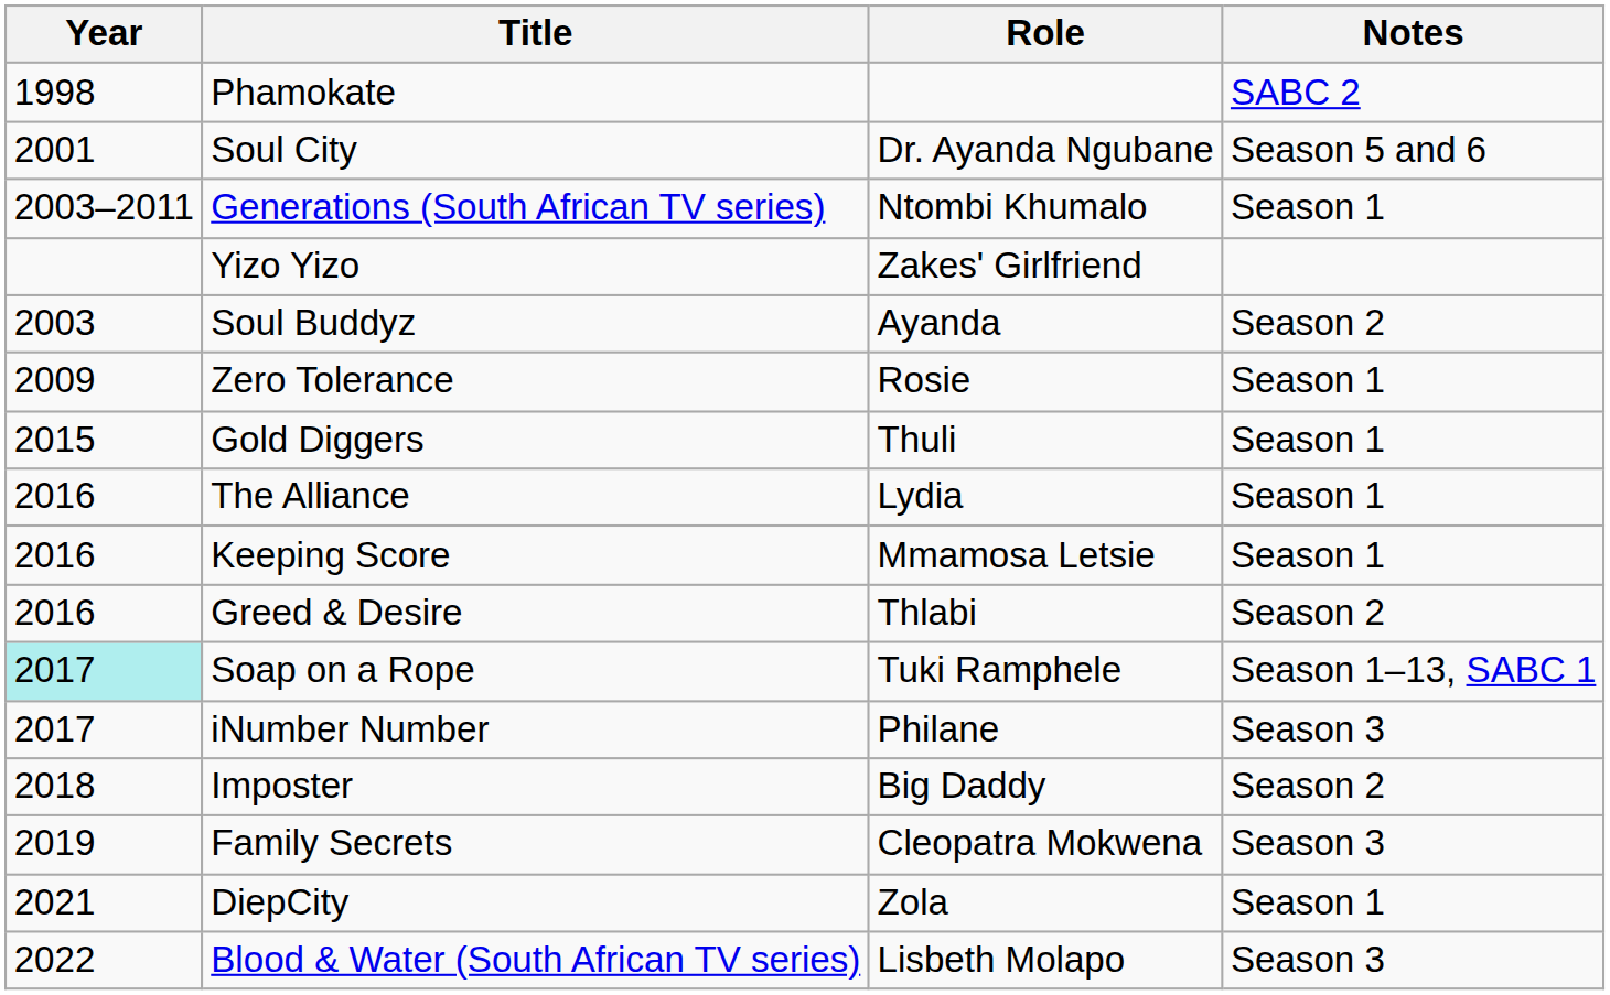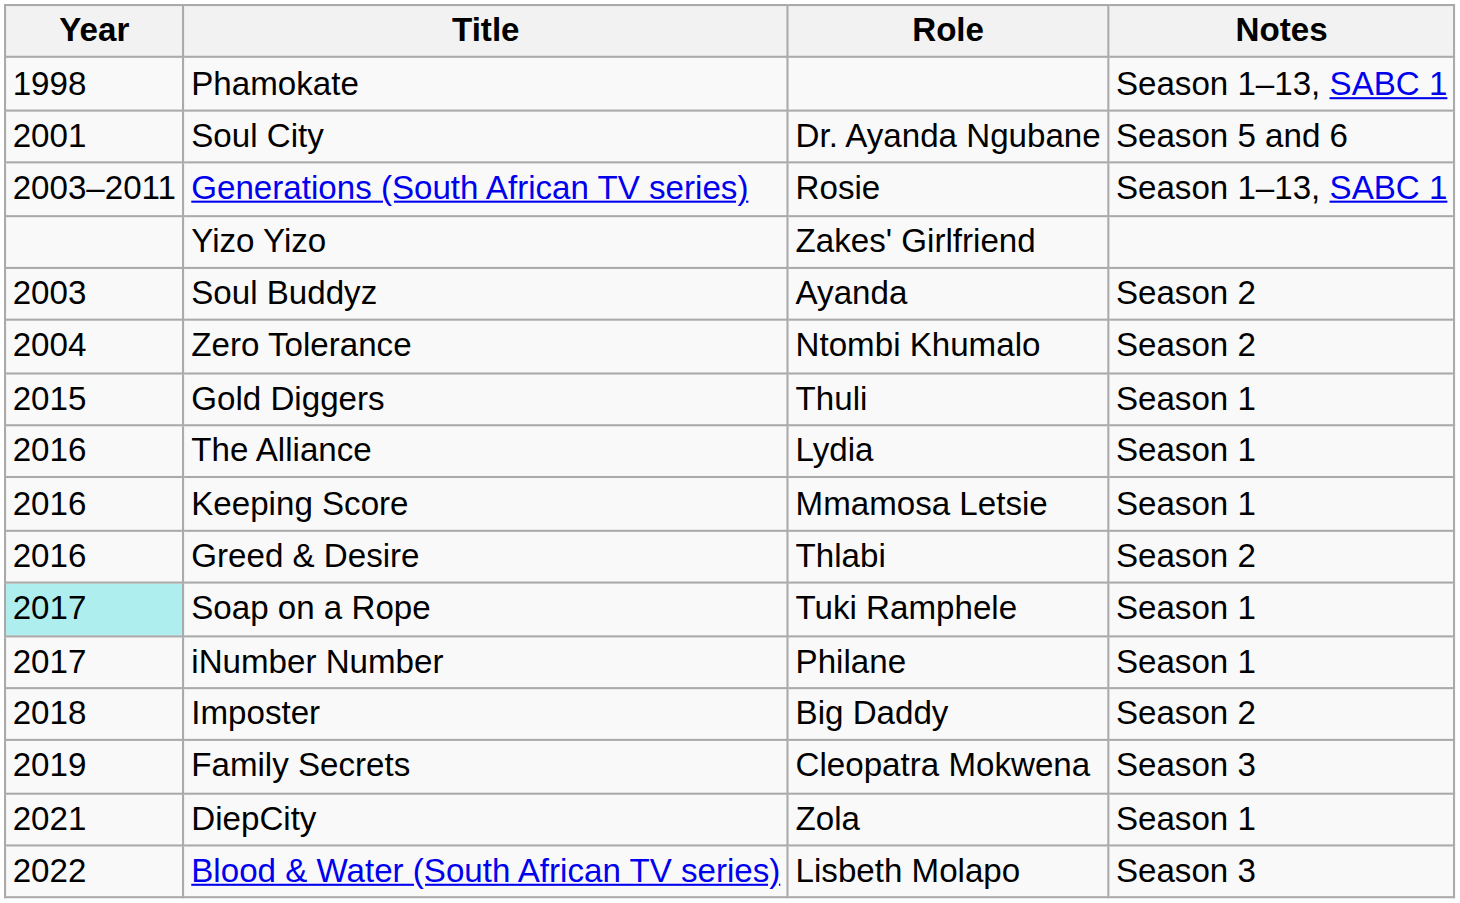 <table class="wikitable sortable">
 <tr>
 <th>Year</th>
 <th>Title</th>
 <th>Role</th>
 <th class="unsortable">Notes</th>
 </tr>
 <tr>
 <td>1998</td>
 <td>Phamokate</td>
 <td></td>
-<td><a href='#'>SABC 2</a></td>
+<td>Season 1–13, <a href='#'>SABC 1</a></td>
 </tr>
 <tr>
 <td>2001</td>
 <td>Soul City</td>
 <td>Dr. Ayanda Ngubane</td>
 <td>Season 5 and 6</td>
 </tr>
 <tr>
 <td>2003–2011</td>
 <td><a href='#'>Generations (South African TV series)</a></td>
-<td>Ntombi Khumalo</td>
-<td>Season 1</td>
+<td>Rosie</td>
+<td>Season 1–13, <a href='#'>SABC 1</a></td>
 </tr>
 <tr>
 <td></td>
 <td>Yizo Yizo</td>
 <td>Zakes' Girlfriend</td>
 </tr>
 <tr>
 <td>2003</td>
 <td>Soul Buddyz</td>
 <td>Ayanda</td>
 <td>Season 2</td>
 </tr>
 <tr>
-<td>2009</td>
+<td>2004</td>
 <td>Zero Tolerance</td>
-<td>Rosie</td>
-<td>Season 1</td>
+<td>Ntombi Khumalo</td>
+<td>Season 2</td>
 </tr>
 <tr>
 <td>2015</td>
 <td>Gold Diggers</td>
 <td>Thuli</td>
 <td>Season 1</td>
 </tr>
 <tr>
 <td>2016</td>
 <td>The Alliance</td>
 <td>Lydia</td>
 <td>Season 1</td>
 </tr>
 <tr>
 <td>2016</td>
 <td>Keeping Score</td>
 <td>Mmamosa Letsie</td>
 <td>Season 1</td>
 </tr>
 <tr>
 <td>2016</td>
 <td>Greed & Desire</td>
 <td>Thlabi</td>
 <td>Season 2</td>
 </tr>
 <tr>
 <td style="background: paleturquoise;">2017</td>
 <td>Soap on a Rope</td>
 <td>Tuki Ramphele</td>
-<td>Season 1–13, <a href='#'>SABC 1</a></td>
+<td>Season 1</td>
 </tr>
 <tr>
 <td>2017</td>
 <td>iNumber Number</td>
 <td>Philane</td>
-<td>Season 3</td>
+<td>Season 1</td>
 </tr>
 <tr>
 <td>2018</td>
 <td>Imposter</td>
 <td>Big Daddy</td>
 <td>Season 2</td>
 </tr>
 <tr>
 <td>2019</td>
 <td>Family Secrets</td>
 <td>Cleopatra Mokwena</td>
 <td>Season 3</td>
 </tr>
 <tr>
 <td>2021</td>
 <td>DiepCity</td>
 <td>Zola</td>
 <td>Season 1</td>
 </tr>
 <tr>
 <td>2022</td>
 <td><a href='#'>Blood & Water (South African TV series)</a></td>
 <td>Lisbeth Molapo</td>
 <td>Season 3</td>
 </tr>
 </table>
